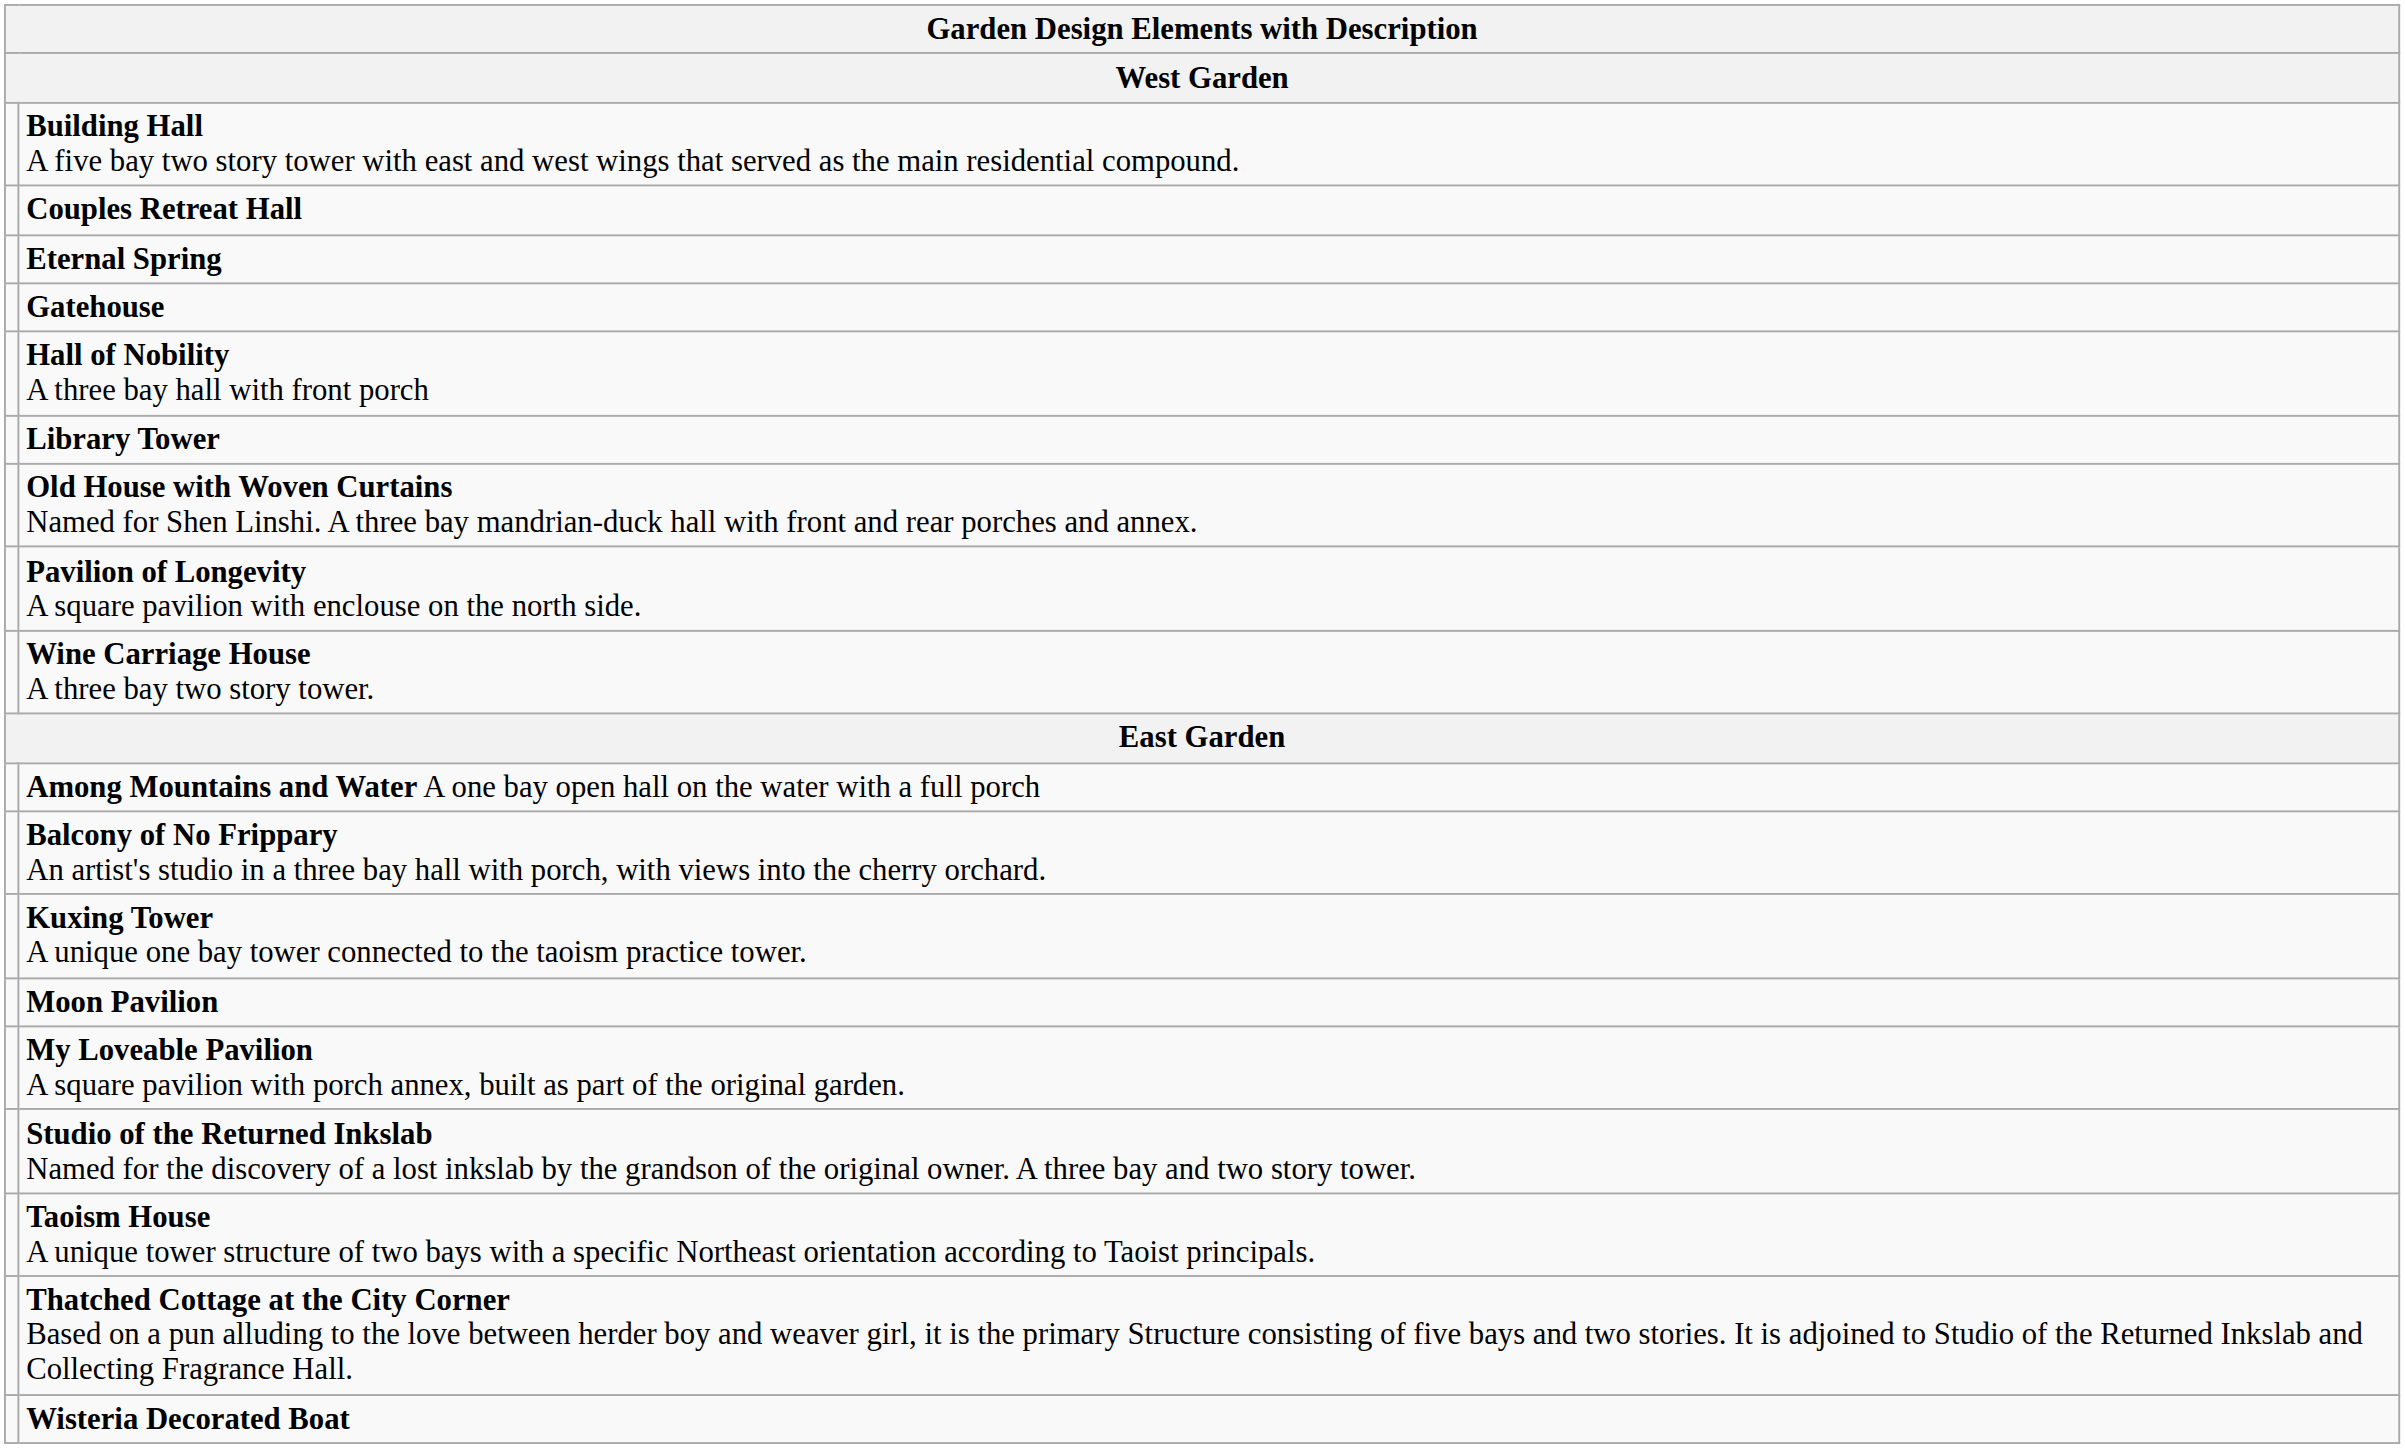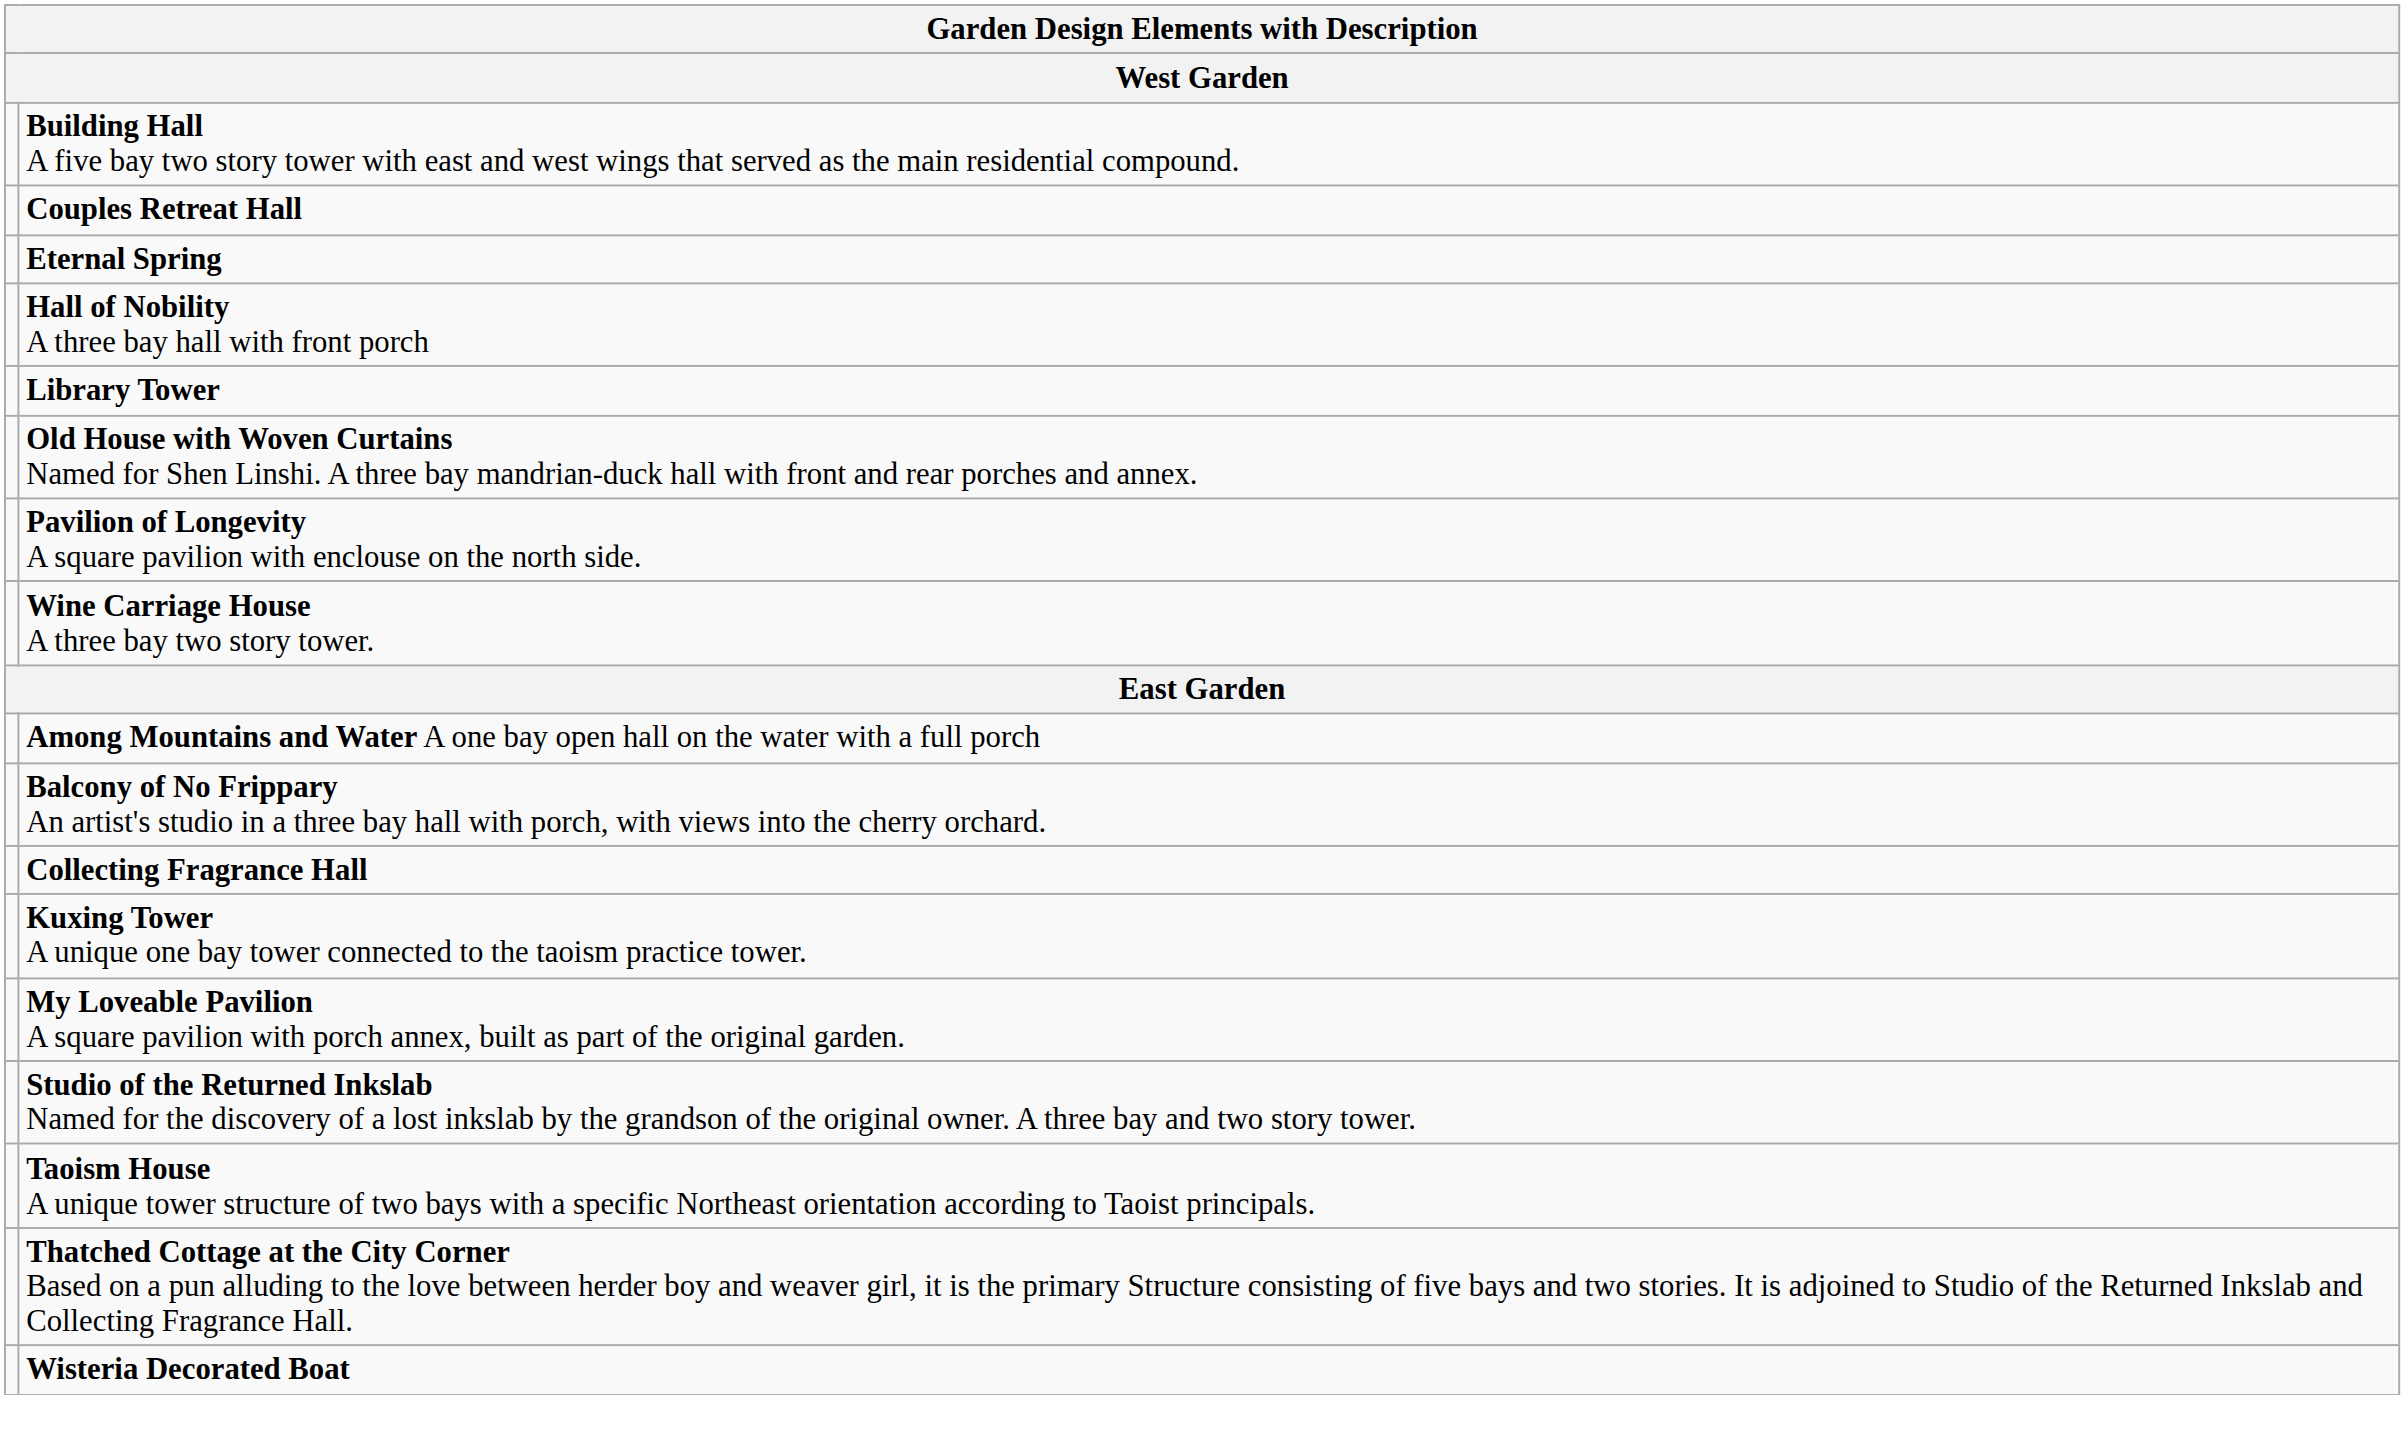 <table class="wikitable collapsible collapsed">
 <tr>
 <th colspan="2">Garden Design Elements with Description</th>
 </tr>
 <tr ->
 <th colspan="2">West Garden</th>
 </tr>
 <tr ->
 <td align="center"></td>
 <td><strong>Building Hall</strong><br>A five bay two story tower with east and west wings that served as the main residential compound.</td>
 </tr>
 <tr ->
 <td align="center"></td>
 <td><strong>Couples Retreat Hall</strong></td>
 </tr>
 <tr ->
 <td align="center"></td>
 <td><strong>Eternal Spring</strong></td>
-</tr>
-<tr ->
-<td align="center"></td>
-<td><strong>Gatehouse</strong></td>
 </tr>
 <tr ->
 <td align="center"></td>
 <td><strong>Hall of Nobility</strong><br>A three bay hall with front porch</td>
 </tr>
 <tr ->
 <td align="center"></td>
 <td><strong>Library Tower</strong></td>
 </tr>
 <tr ->
 <td align="center"></td>
 <td><strong>Old House with Woven Curtains</strong><br>Named for Shen Linshi.  A three bay mandrian-duck hall with front and rear porches and annex.</td>
 </tr>
 <tr ->
 <td align="center"></td>
 <td><strong>Pavilion of Longevity</strong><br>A square pavilion with enclouse on the north side.</td>
 </tr>
 <tr ->
 <td align="center"></td>
 <td><strong>Wine Carriage House</strong><br>A three bay two story tower.</td>
 </tr>
 <tr>
 <th colspan="2">East Garden</th>
 </tr>
 <tr ->
 <td align="center"></td>
 <td><strong>Among Mountains and Water</strong> A one bay open hall on the water with a full porch</td>
 </tr>
 <tr ->
 <td align="center"></td>
 <td><strong>Balcony of No Frippary</strong><br>An artist's studio in a three bay hall with porch, with views into the cherry orchard.</td>
 </tr>
 <tr ->
 <td align="center"></td>
-<td><strong>Kuxing Tower</strong><br>A unique one bay tower connected to the taoism practice tower.</td>
+<td><strong>Collecting Fragrance Hall</strong></td>
 </tr>
 <tr ->
 <td align="center"></td>
-<td><strong>Moon Pavilion</strong></td>
+<td><strong>Kuxing Tower</strong><br>A unique one bay tower connected to the taoism practice tower.</td>
 </tr>
 <tr ->
 <td align="center"></td>
 <td><strong>My Loveable Pavilion</strong><br>A square pavilion with porch annex, built as part of the original garden.</td>
 </tr>
 <tr ->
 <td align="center"></td>
 <td><strong>Studio of the Returned Inkslab</strong><br>Named for the discovery of a lost inkslab by the grandson of the original owner.  A three bay and two story tower.</td>
 </tr>
 <tr ->
 <td align="center"></td>
 <td><strong>Taoism House</strong><br>A unique tower structure of two bays with a  specific Northeast orientation according to Taoist principals.</td>
 </tr>
 <tr ->
 <td align="center"></td>
 <td><strong>Thatched Cottage at the City Corner</strong><br>Based on a pun alluding to the love between herder boy and weaver girl, it is the primary Structure consisting of five bays and two stories.  It is adjoined to Studio of the Returned Inkslab and Collecting Fragrance Hall.</td>
 </tr>
 <tr ->
 <td align="center"></td>
 <td><strong>Wisteria Decorated Boat</strong></td>
 </tr>
 </table>
